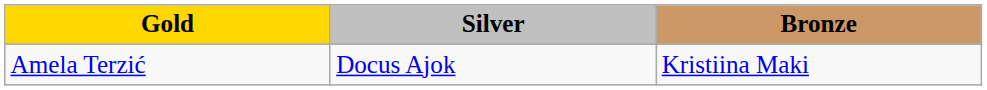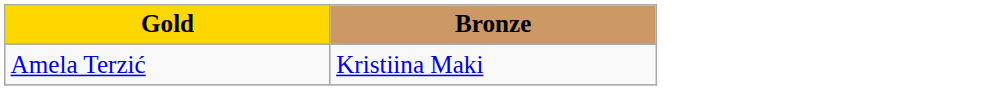 <table class="wikitable" style="text-align:left">
 <tr align="center">
 <td width=200 bgcolor=gold><strong>Gold</strong></td>
-<td width=200 bgcolor=silver><strong>Silver</strong></td>
 <td width=200 bgcolor=CC9966><strong>Bronze</strong></td>
 </tr>
 <tr>
 <td><a href='#'>Amela Terzić</a><br></td>
-<td><a href='#'>Docus Ajok</a><br></td>
 <td><a href='#'>Kristiina Maki</a><br></td>
 </tr>
 </table>
